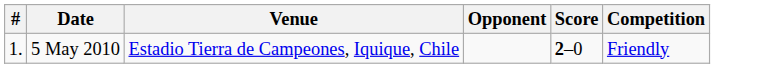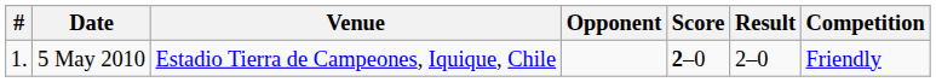 <table class="wikitable">
 <tr>
 <th>#</th>
 <th>Date</th>
 <th>Venue</th>
 <th>Opponent</th>
 <th>Score</th>
+<th>Result</th>
 <th>Competition</th>
 </tr>
 <tr>
 <td>1.</td>
 <td>5 May  2010</td>
 <td><a href='#'>Estadio Tierra de Campeones</a>, <a href='#'>Iquique</a>, <a href='#'>Chile</a></td>
 <td></td>
 <td><strong>2</strong>–0</td>
+<td>2–0</td>
 <td><a href='#'>Friendly</a></td>
 </tr>
 </table>
